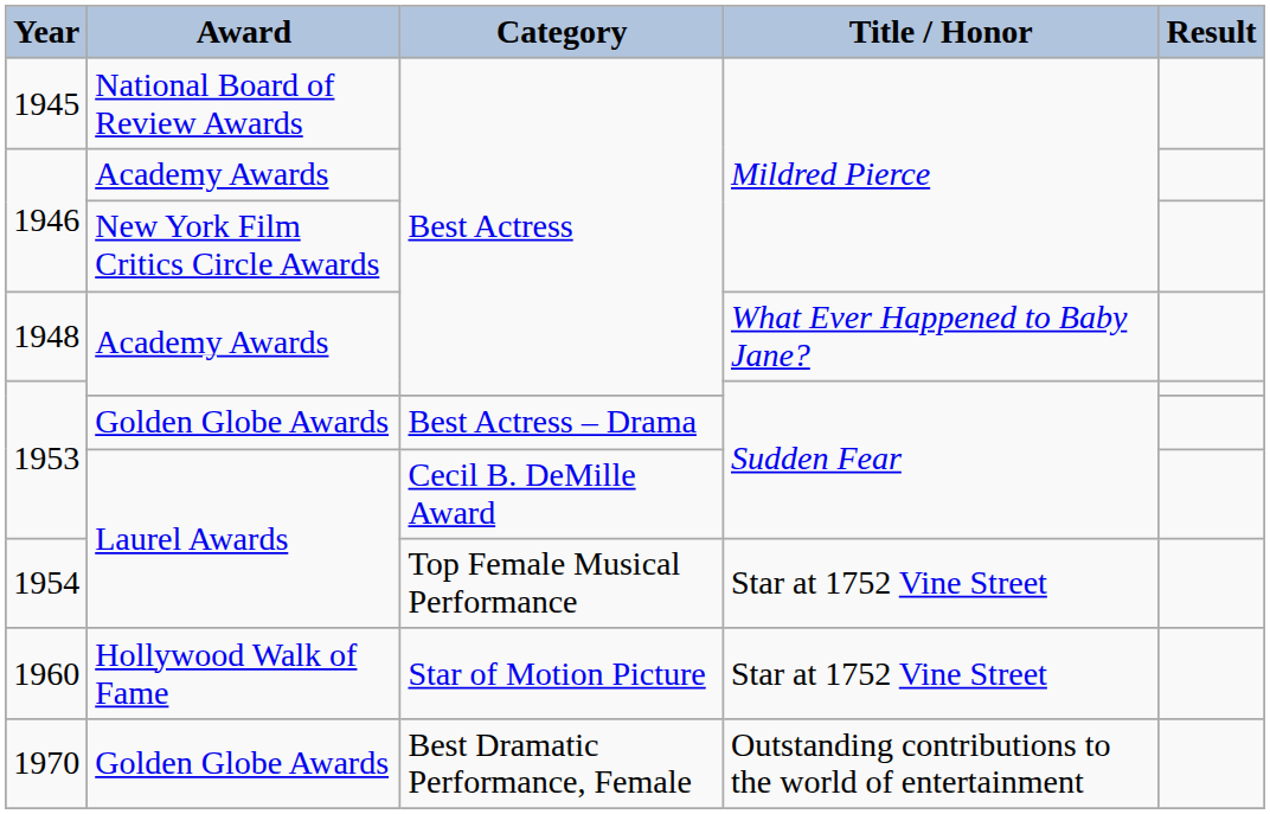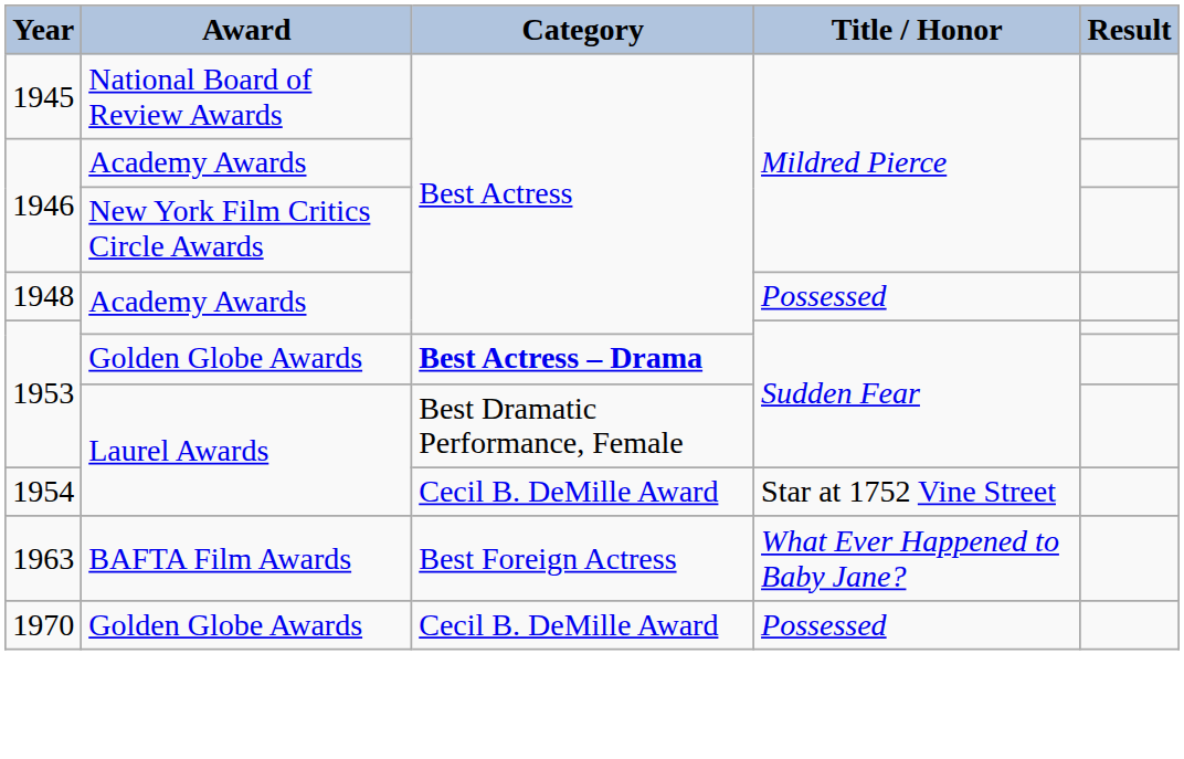 <table class="wikitable sortable" style="font-size: 100%; background: #f9f9f9">
 <tr>
 <th style="background:#B0C4DE;">Year</th>
 <th style="background:#B0C4DE;">Award</th>
 <th style="background:#B0C4DE;">Category</th>
 <th style="background:#B0C4DE;">Title / Honor</th>
 <th style="background:#B0C4DE;">Result</th>
 </tr>
 <tr>
 <td>1945</td>
 <td><a href='#'>National Board of Review Awards</a></td>
 <td rowspan="5"><a href='#'>Best Actress</a></td>
 <td rowspan="3"><em><a href='#'>Mildred Pierce</a></em></td>
 <td></td>
 </tr>
 <tr>
 <td rowspan="2">1946</td>
 <td><a href='#'>Academy Awards</a></td>
 <td></td>
 </tr>
 <tr>
 <td><a href='#'>New York Film Critics Circle Awards</a></td>
 <td></td>
 </tr>
 <tr>
 <td>1948</td>
 <td rowspan="2"><a href='#'>Academy Awards</a></td>
-<td><em><a href='#'>What Ever Happened to Baby Jane?</a></em></td>
+<td><em><a href='#'>Possessed</a></em></td>
 <td></td>
 </tr>
 <tr>
 <td rowspan="3">1953</td>
 <td rowspan="3"><em><a href='#'>Sudden Fear</a></em></td>
 <td></td>
 </tr>
 <tr>
 <td><a href='#'>Golden Globe Awards</a></td>
-<td><a href='#'>Best Actress – Drama</a></td>
+<td><strong><a href='#'>Best Actress – Drama</a></strong></td>
 <td></td>
 </tr>
 <tr>
 <td rowspan="2"><a href='#'>Laurel Awards</a></td>
-<td><a href='#'>Cecil B. DeMille Award</a></td>
+<td>Best Dramatic Performance, Female</td>
 <td></td>
 </tr>
 <tr>
 <td>1954</td>
-<td>Top Female Musical Performance</td>
+<td><a href='#'>Cecil B. DeMille Award</a></td>
 <td>Star at 1752 <a href='#'>Vine Street</a></td>
 <td></td>
 </tr>
 <tr>
-<td>1960</td>
-<td><a href='#'>Hollywood Walk of Fame</a></td>
-<td><a href='#'>Star of Motion Picture</a></td>
-<td>Star at 1752 <a href='#'>Vine Street</a></td>
+<td>1963</td>
+<td><a href='#'>BAFTA Film Awards</a></td>
+<td><a href='#'>Best Foreign Actress</a></td>
+<td><em><a href='#'>What Ever Happened to Baby Jane?</a></em></td>
 <td></td>
 </tr>
 <tr>
 <td>1970</td>
 <td><a href='#'>Golden Globe Awards</a></td>
-<td>Best Dramatic Performance, Female</td>
-<td>Outstanding contributions to the world of entertainment</td>
+<td><a href='#'>Cecil B. DeMille Award</a></td>
+<td><em><a href='#'>Possessed</a></em></td>
 <td></td>
 </tr>
 </table>
